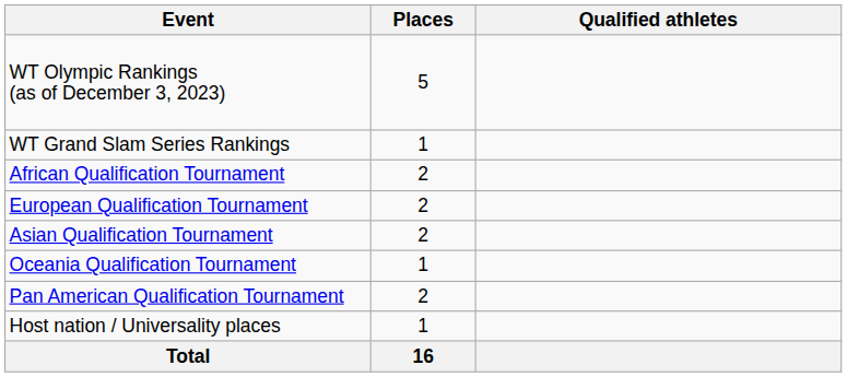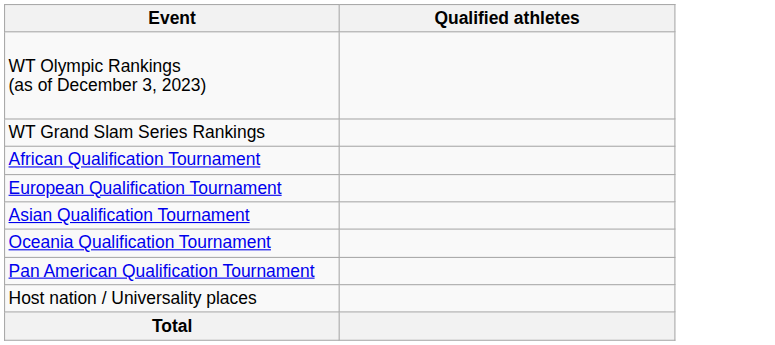 <table class="wikitable">
 <tr>
 <th width=300>Event</th>
-<th width=80>Places</th>
 <th width=300>Qualified athletes</th>
 </tr>
 <tr>
 <td>WT Olympic Rankings<br>(as of December 3, 2023)</td>
-<td align=center>5</td>
 <td><br><br><br><br></td>
 </tr>
 <tr>
 <td>WT Grand Slam Series Rankings</td>
-<td align=center>1</td>
 <td></td>
 </tr>
 <tr>
 <td><a href='#'>African Qualification Tournament</a></td>
-<td align="center">2</td>
 <td><br></td>
 </tr>
 <tr>
 <td><a href='#'>European Qualification Tournament</a></td>
-<td align=center>2</td>
 <td><br></td>
 </tr>
 <tr>
 <td><a href='#'>Asian Qualification Tournament</a></td>
-<td align="center">2</td>
 <td><br></td>
 </tr>
 <tr>
 <td><a href='#'>Oceania Qualification Tournament</a></td>
-<td align=center>1</td>
 <td></td>
 </tr>
 <tr>
 <td><a href='#'>Pan American Qualification Tournament</a></td>
-<td align=center>2</td>
 <td><br></td>
 </tr>
 <tr>
 <td>Host nation / Universality places</td>
-<td align="center">1</td>
 <td></td>
 </tr>
 <tr>
 <th>Total</th>
-<th>16</th>
 <th></th>
 </tr>
 </table>
